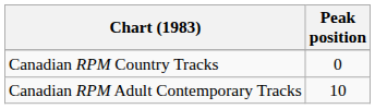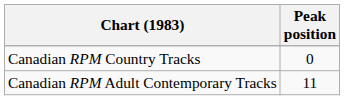 <table class="wikitable sortable">
 <tr>
 <th>Chart (1983)</th>
 <th>Peak<br>position</th>
 </tr>
 <tr>
 </tr>
 <tr>
 </tr>
 <tr>
 </tr>
 <tr>
 <td>Canadian <em>RPM</em> Country Tracks</td>
 <td align="center">0</td>
 </tr>
 <tr>
 <td>Canadian <em>RPM</em> Adult Contemporary Tracks</td>
-<td align="center">10</td>
+<td align="center">11</td>
 </tr>
 </table>
